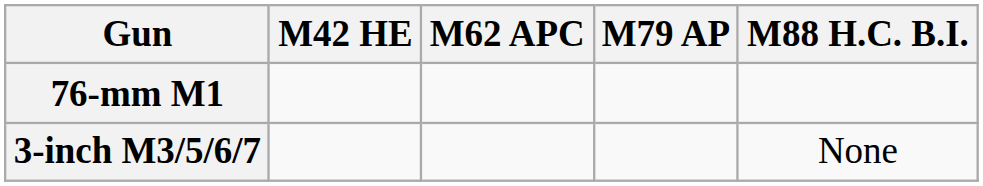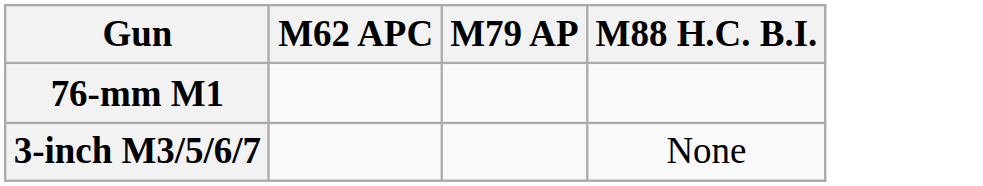 <table class="wikitable" style="text-align: center;">
 <tr>
 <th>Gun</th>
-<th>M42 HE</th>
 <th>M62 APC</th>
 <th>M79 AP</th>
 <th>M88 H.C. B.I.</th>
 </tr>
 <tr>
 <th>76-mm M1</th>
 <td></td>
 <td></td>
 <td></td>
-<td></td>
 </tr>
 <tr>
 <th>3-inch M3/5/6/7</th>
 <td></td>
 <td></td>
-<td></td>
 <td>None</td>
 </tr>
 </table>
